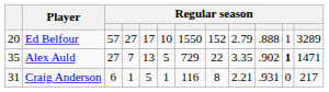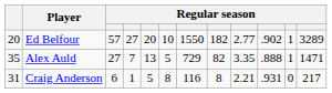 <table class="wikitable plainrowheaders" style="text-align:center;">
 <tr>
 <th scope="col" rowspan="2"></th>
 <th scope="col" rowspan="2">Player</th>
 <th scope=colgroup colspan=10>Regular season</th>
 </tr>
 <tr>
 <th scope="col"></th>
 <th scope="col"></th>
 <th scope="col"></th>
 <th scope="col"></th>
 <th scope="col"></th>
 <th scope="col"></th>
 <th scope="col"></th>
 <th scope="col"></th>
 <th scope="col"></th>
 <th scope="col"></th>
 </tr>
 <tr>
 <td scope="row">20</td>
 <td align="left"><a href='#'>Ed Belfour</a></td>
 <td>57</td>
 <td>27</td>
-<td>17</td>
+<td>20</td>
 <td>10</td>
 <td>1550</td>
-<td>152</td>
-<td>2.79</td>
-<td>.888</td>
+<td>182</td>
+<td>2.77</td>
+<td>.902</td>
 <td>1</td>
 <td>3289</td>
 </tr>
 <tr>
 <td scope="row">35</td>
 <td align="left"><a href='#'>Alex Auld</a></td>
 <td>27</td>
 <td>7</td>
 <td>13</td>
 <td>5</td>
 <td>729</td>
-<td>22</td>
+<td>82</td>
 <td>3.35</td>
-<td>.902</td>
-<td><strong>1</strong></td>
+<td>.888</td>
+<td>1</td>
 <td>1471</td>
 </tr>
 <tr>
 <td scope="row">31</td>
 <td align="left"><a href='#'>Craig Anderson</a></td>
 <td>6</td>
 <td>1</td>
 <td>5</td>
-<td>1</td>
+<td>8</td>
 <td>116</td>
 <td>8</td>
 <td>2.21</td>
 <td>.931</td>
 <td>0</td>
 <td>217</td>
 </tr>
 </table>
